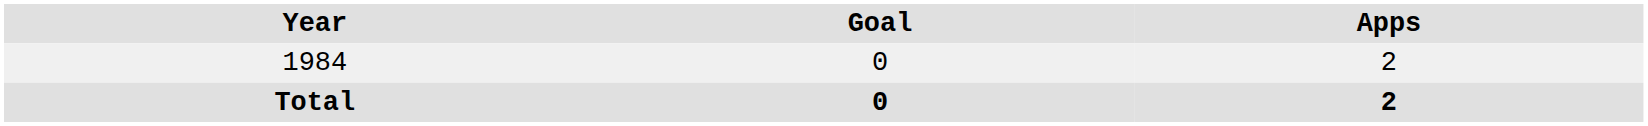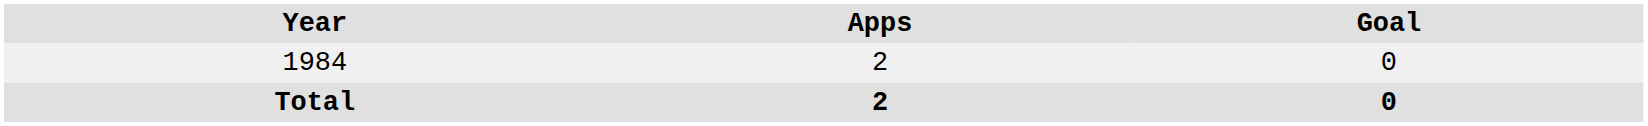 <table border="0" cellpadding="2" cellspacing="0" style="width:50%;">
 <tr style="text-align:center; background:#e0e0e0;">
 <th>Year</th>
+<th>Apps</th>
 <th>Goal</th>
-<th>Apps</th>
 </tr>
 <tr style="text-align:center; background:#f0f0f0;">
 <td>1984</td>
+<td>2</td>
 <td>0</td>
-<td>2</td>
 </tr>
 <tr style="text-align:center; background:#e0e0e0;">
 <th colspan="1">Total</th>
+<th style="text-align:center;">2</th>
 <th style="text-align:center;">0</th>
-<th style="text-align:center;">2</th>
 </tr>
 </table>
